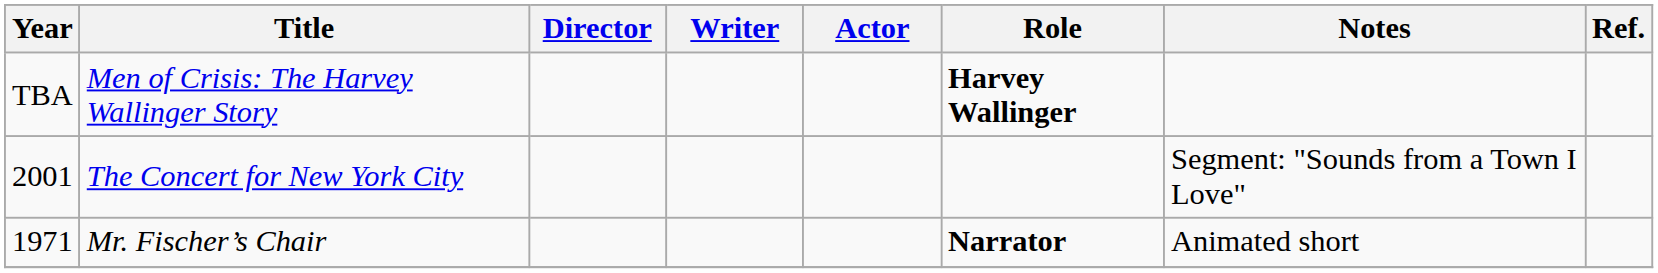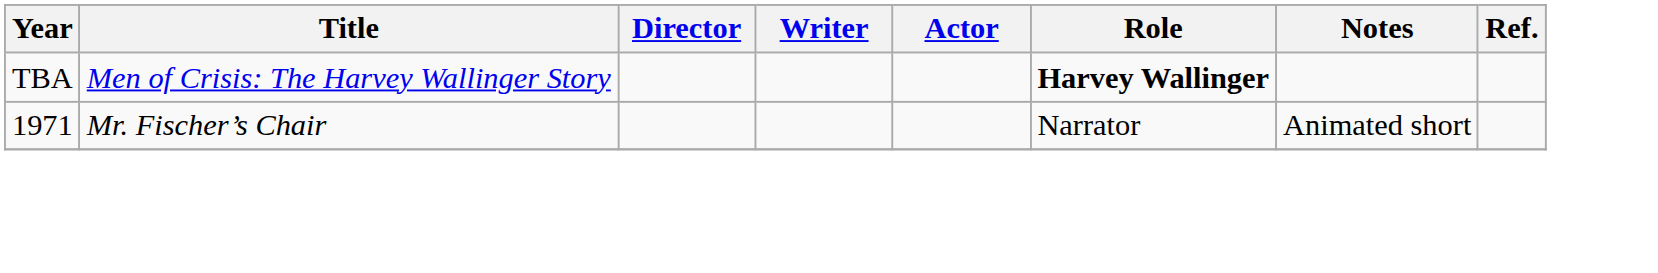 <table class="wikitable sortable">
 <tr>
 <th>Year</th>
 <th>Title</th>
 <th width=65><a href='#'>Director</a></th>
 <th width=65><a href='#'>Writer</a></th>
 <th width=65><a href='#'>Actor</a></th>
 <th>Role</th>
 <th>Notes</th>
 <th class=unsortable>Ref.</th>
 </tr>
 <tr>
 <td>TBA</td>
 <td><em><a href='#'>Men of Crisis: The Harvey Wallinger Story</a></em></td>
 <td></td>
 <td></td>
 <td></td>
 <td><strong>Harvey Wallinger</strong></td>
 <td></td>
 <td></td>
 </tr>
 <tr>
-<td>2001</td>
-<td><em><a href='#'>The Concert for New York City</a></em></td>
-<td></td>
-<td></td>
-<td></td>
-<td></td>
-<td>Segment: "Sounds from a Town I Love"</td>
-<td></td>
-</tr>
-<tr>
 <td>1971</td>
 <td><em>Mr. Fischer’s Chair</em></td>
 <td></td>
 <td></td>
 <td></td>
-<td><strong>Narrator</strong></td>
+<td>Narrator</td>
 <td>Animated short</td>
 <td></td>
 </tr>
 <tr>
 </tr>
 </table>
